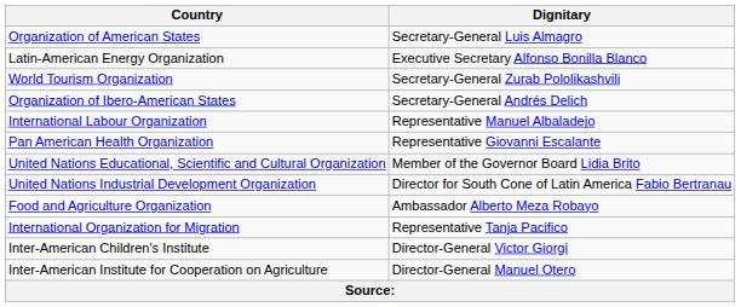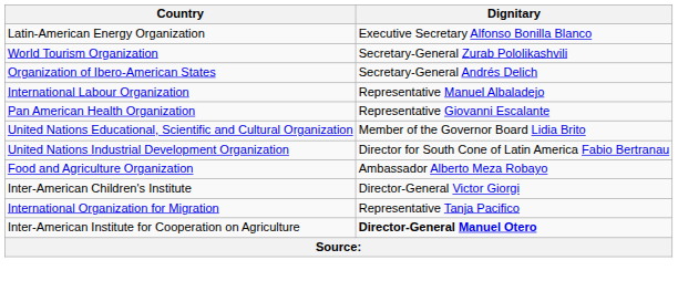 <table class="wikitable sortable">
 <tr>
 <th>Country</th>
 <th>Dignitary</th>
-</tr>
-<tr>
-<td><a href='#'>Organization of American States</a></td>
-<td>Secretary-General <a href='#'>Luis Almagro</a></td>
 </tr>
 <tr>
 <td>Latin-American Energy Organization</td>
 <td>Executive Secretary <a href='#'>Alfonso Bonilla Blanco</a></td>
 </tr>
 <tr>
 <td><a href='#'>World Tourism Organization</a></td>
 <td>Secretary-General <a href='#'>Zurab Pololikashvili</a></td>
 </tr>
 <tr>
 <td><a href='#'>Organization of Ibero-American States</a></td>
 <td>Secretary-General <a href='#'>Andrés Delich</a></td>
 </tr>
 <tr>
 <td><a href='#'>International Labour Organization</a></td>
 <td>Representative <a href='#'>Manuel Albaladejo</a></td>
 </tr>
 <tr>
 <td><a href='#'>Pan American Health Organization</a></td>
 <td>Representative <a href='#'>Giovanni Escalante</a></td>
 </tr>
 <tr>
 <td><a href='#'>United Nations Educational, Scientific and Cultural Organization</a></td>
 <td>Member of the Governor Board <a href='#'>Lidia Brito</a></td>
 </tr>
 <tr>
 <td><a href='#'>United Nations Industrial Development Organization</a></td>
 <td>Director for South Cone of Latin America <a href='#'>Fabio Bertranau</a></td>
 </tr>
 <tr>
 <td><a href='#'>Food and Agriculture Organization</a></td>
 <td>Ambassador <a href='#'>Alberto Meza Robayo</a></td>
 </tr>
 <tr>
+<td>Inter-American Children's Institute</td>
+<td>Director-General <a href='#'>Victor Giorgi</a></td>
+</tr>
+<tr>
 <td><a href='#'>International Organization for Migration</a></td>
 <td>Representative <a href='#'>Tanja Pacifico</a></td>
 </tr>
 <tr>
-<td>Inter-American Children's Institute</td>
-<td>Director-General <a href='#'>Victor Giorgi</a></td>
-</tr>
-<tr>
 <td>Inter-American Institute for Cooperation on Agriculture</td>
-<td>Director-General <a href='#'>Manuel Otero</a></td>
+<td><strong>Director-General <a href='#'>Manuel Otero</a></strong></td>
 </tr>
 <tr>
 <th colspan="2">Source:</th>
 </tr>
 </table>
